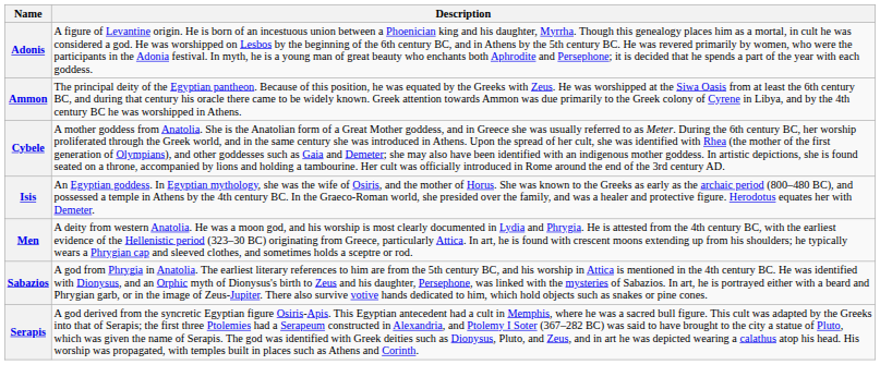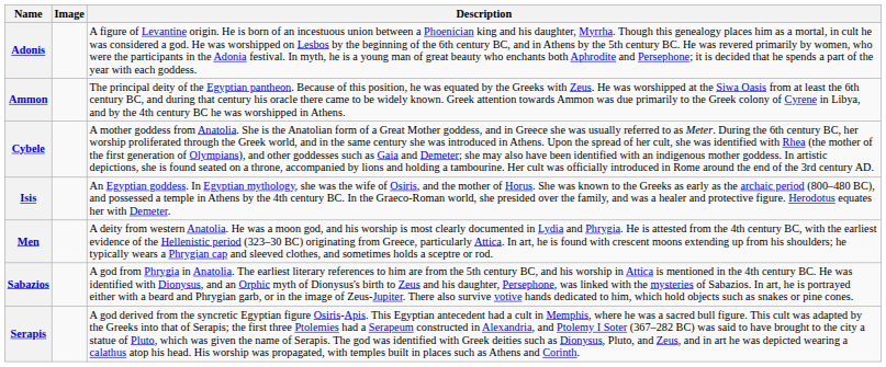 <table class="wikitable">
 <tr>
 <th scope="col">Name</th>
+<th scope="col">Image</th>
 <th scope="col">Description</th>
 </tr>
 <tr>
 <th scope="row"><a href='#'>Adonis</a><br><small></small></th>
+<td></td>
 <td>A figure of <a href='#'>Levantine</a> origin. He is born of an incestuous union between a <a href='#'>Phoenician</a> king and his daughter, <a href='#'>Myrrha</a>. Though this genealogy places him as a mortal, in cult he was considered a god. He was worshipped on <a href='#'>Lesbos</a> by the beginning of the 6th century BC, and in Athens by the 5th century BC. He was revered primarily by women, who were the participants in the <a href='#'>Adonia</a> festival. In myth, he is a young man of great beauty who enchants both <a href='#'>Aphrodite</a> and <a href='#'>Persephone</a>; it is decided that he spends a part of the year with each goddess.</td>
 </tr>
 <tr>
 <th scope="row"><a href='#'>Ammon</a><br><small></small></th>
+<td></td>
 <td>The principal deity of the <a href='#'>Egyptian pantheon</a>. Because of this position, he was equated by the Greeks with <a href='#'>Zeus</a>. He was worshipped at the <a href='#'>Siwa Oasis</a> from at least the 6th century BC, and during that century his oracle there came to be widely known. Greek attention towards Ammon was due primarily to the Greek colony of <a href='#'>Cyrene</a> in Libya, and by the 4th century BC he was worshipped in Athens.</td>
 </tr>
 <tr>
 <th scope="row"><a href='#'>Cybele</a><br><small></small></th>
+<td></td>
 <td>A mother goddess from <a href='#'>Anatolia</a>. She is the Anatolian form of a Great Mother goddess, and in Greece she was usually referred to as <em>Meter</em>. During the 6th century BC, her worship proliferated through the Greek world, and in the same century she was introduced in Athens. Upon the spread of her cult, she was identified with <a href='#'>Rhea</a> (the mother of the first generation of <a href='#'>Olympians</a>), and other goddesses such as <a href='#'>Gaia</a> and <a href='#'>Demeter</a>; she may also have been identified with an indigenous mother goddess. In artistic depictions, she is found seated on a throne, accompanied by lions and holding a tambourine. Her cult was officially introduced in Rome around the end of the 3rd century AD.</td>
 </tr>
 <tr>
 <th scope="row"><a href='#'>Isis</a><br><small></small></th>
+<td></td>
 <td>An <a href='#'>Egyptian goddess</a>. In <a href='#'>Egyptian mythology</a>, she was the wife of <a href='#'>Osiris</a>, and the mother of <a href='#'>Horus</a>. She was known to the Greeks as early as the <a href='#'>archaic period</a> (800–480 BC), and possessed a temple in Athens by the 4th century BC. In the Graeco-Roman world, she presided over the family, and was a healer and protective figure. <a href='#'>Herodotus</a> equates her with <a href='#'>Demeter</a>.</td>
 </tr>
 <tr>
 <th scope="row"><a href='#'>Men</a><br><small></small></th>
+<td></td>
 <td>A deity from western <a href='#'>Anatolia</a>. He was a moon god, and his worship is most clearly documented in <a href='#'>Lydia</a> and <a href='#'>Phrygia</a>. He is attested from the 4th century BC, with the earliest evidence of the <a href='#'>Hellenistic period</a> (323–30 BC) originating from Greece, particularly <a href='#'>Attica</a>. In art, he is found with crescent moons extending up from his shoulders; he typically wears a <a href='#'>Phrygian cap</a> and sleeved clothes, and sometimes holds a sceptre or rod.</td>
 </tr>
 <tr>
 <th scope="row"><a href='#'>Sabazios</a><br><small></small></th>
+<td></td>
 <td>A god from <a href='#'>Phrygia</a> in <a href='#'>Anatolia</a>. The earliest literary references to him are from the 5th century BC, and his worship in <a href='#'>Attica</a> is mentioned in the 4th century BC. He was identified with <a href='#'>Dionysus</a>, and an <a href='#'>Orphic</a> myth of Dionysus's birth to <a href='#'>Zeus</a> and his daughter, <a href='#'>Persephone</a>, was linked with the <a href='#'>mysteries</a> of Sabazios. In art, he is portrayed either with a beard and Phrygian garb, or in the image of Zeus-<a href='#'>Jupiter</a>. There also survive <a href='#'>votive</a> hands dedicated to him, which hold objects such as snakes or pine cones.</td>
 </tr>
 <tr>
 <th scope="row"><a href='#'>Serapis</a><br><small></small></th>
+<td></td>
 <td>A god derived from the syncretic Egyptian figure <a href='#'>Osiris</a>-<a href='#'>Apis</a>. This Egyptian antecedent had a cult in <a href='#'>Memphis</a>, where he was a sacred bull figure. This cult was adapted by the Greeks into that of Serapis; the first three <a href='#'>Ptolemies</a> had a <a href='#'>Serapeum</a> constructed in <a href='#'>Alexandria</a>, and <a href='#'>Ptolemy I Soter</a> (367–282 BC) was said to have brought to the city a statue of <a href='#'>Pluto</a>, which was given the name of Serapis. The god was identified with Greek deities such as <a href='#'>Dionysus</a>, Pluto, and <a href='#'>Zeus</a>, and in art he was depicted wearing a <a href='#'>calathus</a> atop his head. His worship was propagated, with temples built in places such as Athens and <a href='#'>Corinth</a>.</td>
 </tr>
 </table>
